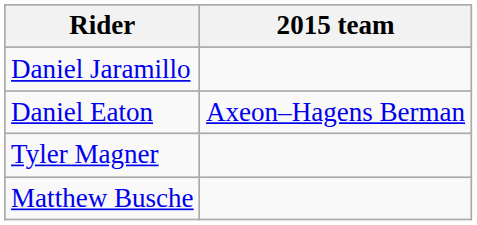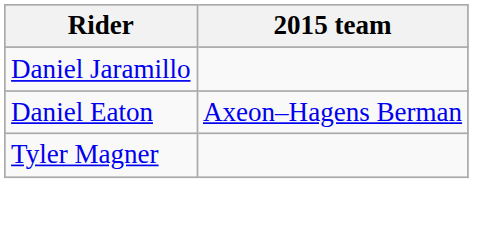 <table class="wikitable">
 <tr>
 <th>Rider</th>
 <th>2015 team</th>
 </tr>
 <tr>
 <td><a href='#'>Daniel Jaramillo</a></td>
 <td></td>
 </tr>
 <tr>
 <td><a href='#'>Daniel Eaton</a></td>
 <td><a href='#'>Axeon–Hagens Berman</a></td>
 </tr>
 <tr>
 <td><a href='#'>Tyler Magner</a></td>
 <td></td>
 </tr>
-<tr>
-<td><a href='#'>Matthew Busche</a></td>
-<td></td>
-</tr>
 </table>
